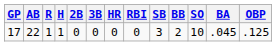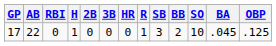 <table class="wikitable">
 <tr>
 <th><a href='#'>GP</a></th>
 <th><a href='#'>AB</a></th>
-<th><a href='#'>R</a></th>
+<th><a href='#'>RBI</a></th>
 <th><a href='#'>H</a></th>
 <th><a href='#'>2B</a></th>
 <th><a href='#'>3B</a></th>
 <th><a href='#'>HR</a></th>
-<th><a href='#'>RBI</a></th>
+<th><a href='#'>R</a></th>
 <th><a href='#'>SB</a></th>
 <th><a href='#'>BB</a></th>
 <th><a href='#'>SO</a></th>
 <th><a href='#'>BA</a></th>
 <th><a href='#'>OBP</a></th>
 </tr>
 <tr align=center>
 <td>17</td>
 <td>22</td>
-<td>1</td>
+<td>0</td>
 <td>1</td>
 <td>0</td>
 <td>0</td>
 <td>0</td>
-<td>0</td>
+<td>1</td>
 <td>3</td>
 <td>2</td>
 <td>10</td>
 <td>.045</td>
 <td>.125</td>
 </tr>
 </table>
